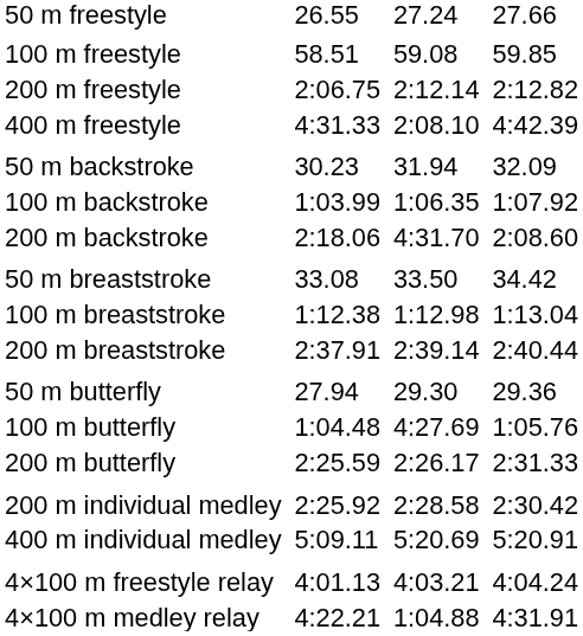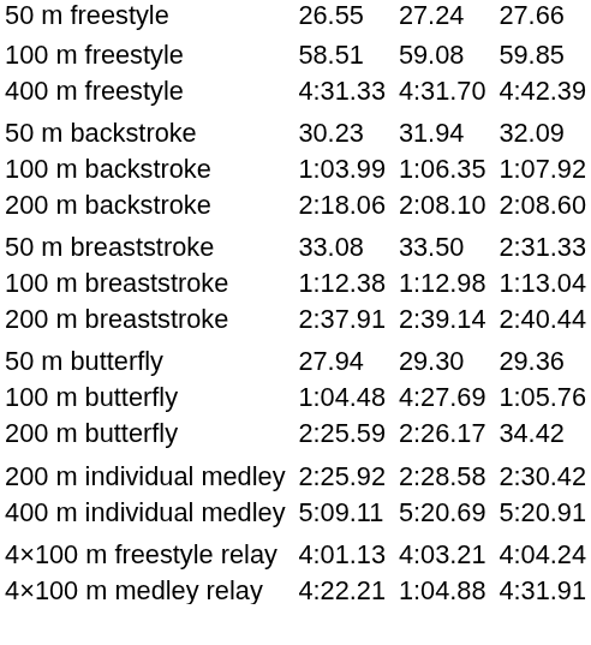 <table>
 <tr>
 <td>50 m freestyle</td>
 <td></td>
 <td>26.55</td>
 <td></td>
 <td>27.24</td>
 <td></td>
 <td>27.66</td>
 </tr>
 <tr>
 </tr>
 <tr>
 <td>100 m freestyle</td>
 <td></td>
 <td>58.51</td>
 <td></td>
 <td>59.08</td>
 <td></td>
 <td>59.85</td>
 </tr>
 <tr>
-<td>200 m freestyle</td>
-<td></td>
-<td>2:06.75</td>
-<td></td>
-<td>2:12.14</td>
-<td></td>
-<td>2:12.82</td>
-</tr>
-<tr>
 <td>400 m freestyle</td>
 <td></td>
 <td>4:31.33</td>
 <td></td>
-<td>2:08.10</td>
+<td>4:31.70</td>
 <td></td>
 <td>4:42.39</td>
 </tr>
 <tr>
 <td></td>
 <td></td>
 <td></td>
 <td></td>
 <td></td>
 <td></td>
 <td></td>
 </tr>
 <tr>
 <td>50 m backstroke</td>
 <td></td>
 <td>30.23</td>
 <td></td>
 <td>31.94</td>
 <td></td>
 <td>32.09</td>
 </tr>
 <tr>
 <td>100 m backstroke</td>
 <td></td>
 <td>1:03.99</td>
 <td></td>
 <td>1:06.35</td>
 <td></td>
 <td>1:07.92</td>
 </tr>
 <tr>
 <td>200 m backstroke</td>
 <td></td>
 <td>2:18.06</td>
 <td></td>
-<td>4:31.70</td>
+<td>2:08.10</td>
 <td></td>
 <td>2:08.60</td>
 </tr>
 <tr>
 <td></td>
 <td></td>
 <td></td>
 <td></td>
 <td></td>
 <td></td>
 <td></td>
 </tr>
 <tr>
 <td>50 m breaststroke</td>
 <td></td>
 <td>33.08</td>
 <td></td>
 <td>33.50</td>
 <td></td>
-<td>34.42</td>
+<td>2:31.33</td>
 </tr>
 <tr>
 <td>100 m breaststroke</td>
 <td></td>
 <td>1:12.38</td>
 <td></td>
 <td>1:12.98</td>
 <td></td>
 <td>1:13.04</td>
 </tr>
 <tr>
 <td>200 m breaststroke</td>
 <td></td>
 <td>2:37.91</td>
 <td></td>
 <td>2:39.14</td>
 <td></td>
 <td>2:40.44</td>
 </tr>
 <tr>
 <td></td>
 <td></td>
 <td></td>
 <td></td>
 <td></td>
 <td></td>
 <td></td>
 </tr>
 <tr>
 <td>50 m butterfly</td>
 <td></td>
 <td>27.94</td>
 <td></td>
 <td>29.30</td>
 <td></td>
 <td>29.36</td>
 </tr>
 <tr>
 <td>100 m butterfly</td>
 <td></td>
 <td>1:04.48</td>
 <td></td>
 <td>4:27.69</td>
 <td></td>
 <td>1:05.76</td>
 </tr>
 <tr>
 <td>200 m butterfly</td>
 <td></td>
 <td>2:25.59</td>
 <td></td>
 <td>2:26.17</td>
 <td></td>
-<td>2:31.33</td>
+<td>34.42</td>
 </tr>
 <tr>
 <td></td>
 <td></td>
 <td></td>
 <td></td>
 <td></td>
 <td></td>
 <td></td>
 </tr>
 <tr>
 <td>200 m individual medley</td>
 <td></td>
 <td>2:25.92</td>
 <td></td>
 <td>2:28.58</td>
 <td></td>
 <td>2:30.42</td>
 </tr>
 <tr>
 <td>400 m individual medley</td>
 <td></td>
 <td>5:09.11</td>
 <td></td>
 <td>5:20.69</td>
 <td></td>
 <td>5:20.91</td>
 </tr>
 <tr>
 <td></td>
 <td></td>
 <td></td>
 <td></td>
 <td></td>
 <td></td>
 <td></td>
 </tr>
 <tr>
 <td>4×100 m freestyle relay</td>
 <td></td>
 <td>4:01.13</td>
 <td></td>
 <td>4:03.21</td>
 <td></td>
 <td>4:04.24</td>
 </tr>
 <tr>
 <td>4×100 m medley relay</td>
 <td></td>
 <td>4:22.21</td>
 <td></td>
 <td>1:04.88</td>
 <td></td>
 <td>4:31.91</td>
 </tr>
 </table>
